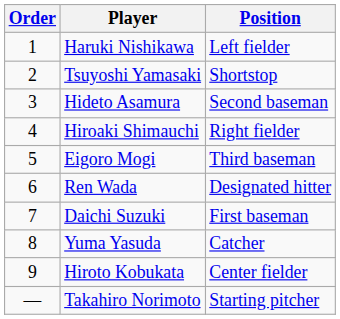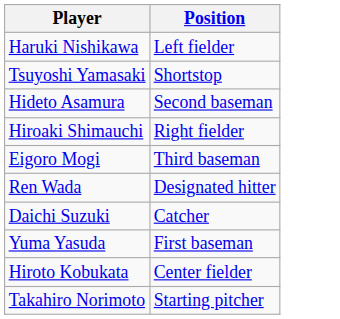 <table class="wikitable" style="text-align:center;">
 <tr>
-<th><a href='#'>Order</a></th>
 <th>Player</th>
 <th><a href='#'>Position</a></th>
 </tr>
 <tr>
-<td>1</td>
 <td style="text-align:left;"><a href='#'>Haruki Nishikawa</a></td>
 <td style="text-align:left;"><a href='#'>Left fielder</a></td>
 </tr>
 <tr>
-<td>2</td>
 <td style="text-align:left;"><a href='#'>Tsuyoshi Yamasaki</a></td>
 <td style="text-align:left;"><a href='#'>Shortstop</a></td>
 </tr>
 <tr>
-<td>3</td>
 <td style="text-align:left;"><a href='#'>Hideto Asamura</a></td>
 <td style="text-align:left;"><a href='#'>Second baseman</a></td>
 </tr>
 <tr>
-<td>4</td>
 <td style="text-align:left;"><a href='#'>Hiroaki Shimauchi</a></td>
 <td style="text-align:left;"><a href='#'>Right fielder</a></td>
 </tr>
 <tr>
-<td>5</td>
 <td style="text-align:left;"><a href='#'>Eigoro Mogi</a></td>
 <td style="text-align:left;"><a href='#'>Third baseman</a></td>
 </tr>
 <tr>
-<td>6</td>
 <td style="text-align:left;"><a href='#'>Ren Wada</a></td>
 <td style="text-align:left;"><a href='#'>Designated hitter</a></td>
 </tr>
 <tr>
-<td>7</td>
 <td style="text-align:left;"><a href='#'>Daichi Suzuki</a></td>
+<td style="text-align:left;"><a href='#'>Catcher</a></td>
+</tr>
+<tr>
+<td style="text-align:left;"><a href='#'>Yuma Yasuda</a></td>
 <td style="text-align:left;"><a href='#'>First baseman</a></td>
 </tr>
 <tr>
-<td>8</td>
-<td style="text-align:left;"><a href='#'>Yuma Yasuda</a></td>
-<td style="text-align:left;"><a href='#'>Catcher</a></td>
-</tr>
-<tr>
-<td>9</td>
 <td style="text-align:left;"><a href='#'>Hiroto Kobukata</a></td>
 <td style="text-align:left;"><a href='#'>Center fielder</a></td>
 </tr>
 <tr>
-<td>—</td>
 <td style="text-align:left;"><a href='#'>Takahiro Norimoto</a></td>
 <td style="text-align:left;"><a href='#'>Starting pitcher</a></td>
 </tr>
 </table>
